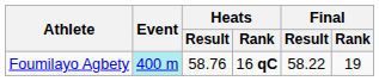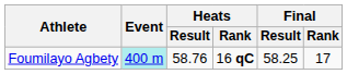 <table class="wikitable" style="font-size:90%">
 <tr>
 <th rowspan=2>Athlete</th>
 <th rowspan=2>Event</th>
 <th colspan=2>Heats</th>
 <th colspan=2>Final</th>
 </tr>
 <tr style="font-size:95%">
 <th>Result</th>
 <th>Rank</th>
 <th>Result</th>
 <th>Rank</th>
 </tr>
 <tr align=center>
 <td align=left><a href='#'>Foumilayo Agbety</a></td>
 <td align=left style="background: paleturquoise;"><a href='#'>400 m</a></td>
 <td>58.76</td>
 <td>16 <strong>qC</strong></td>
-<td>58.22</td>
-<td>19</td>
+<td>58.25</td>
+<td>17</td>
 </tr>
 </table>
